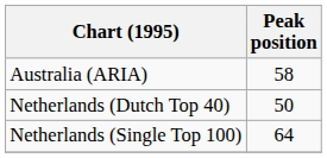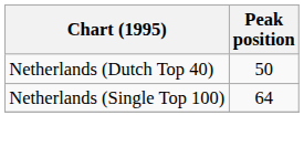 <table class="wikitable sortable">
 <tr>
 <th>Chart (1995)</th>
 <th>Peak<br>position</th>
-</tr>
-<tr>
-<td align="left">Australia (ARIA)</td>
-<td align="center">58</td>
 </tr>
 <tr>
 <td align="left">Netherlands (Dutch Top 40)</td>
 <td align="center">50</td>
 </tr>
 <tr>
 <td align="left">Netherlands (Single Top 100)</td>
 <td align="center">64</td>
 </tr>
 <tr>
 </tr>
 </table>
